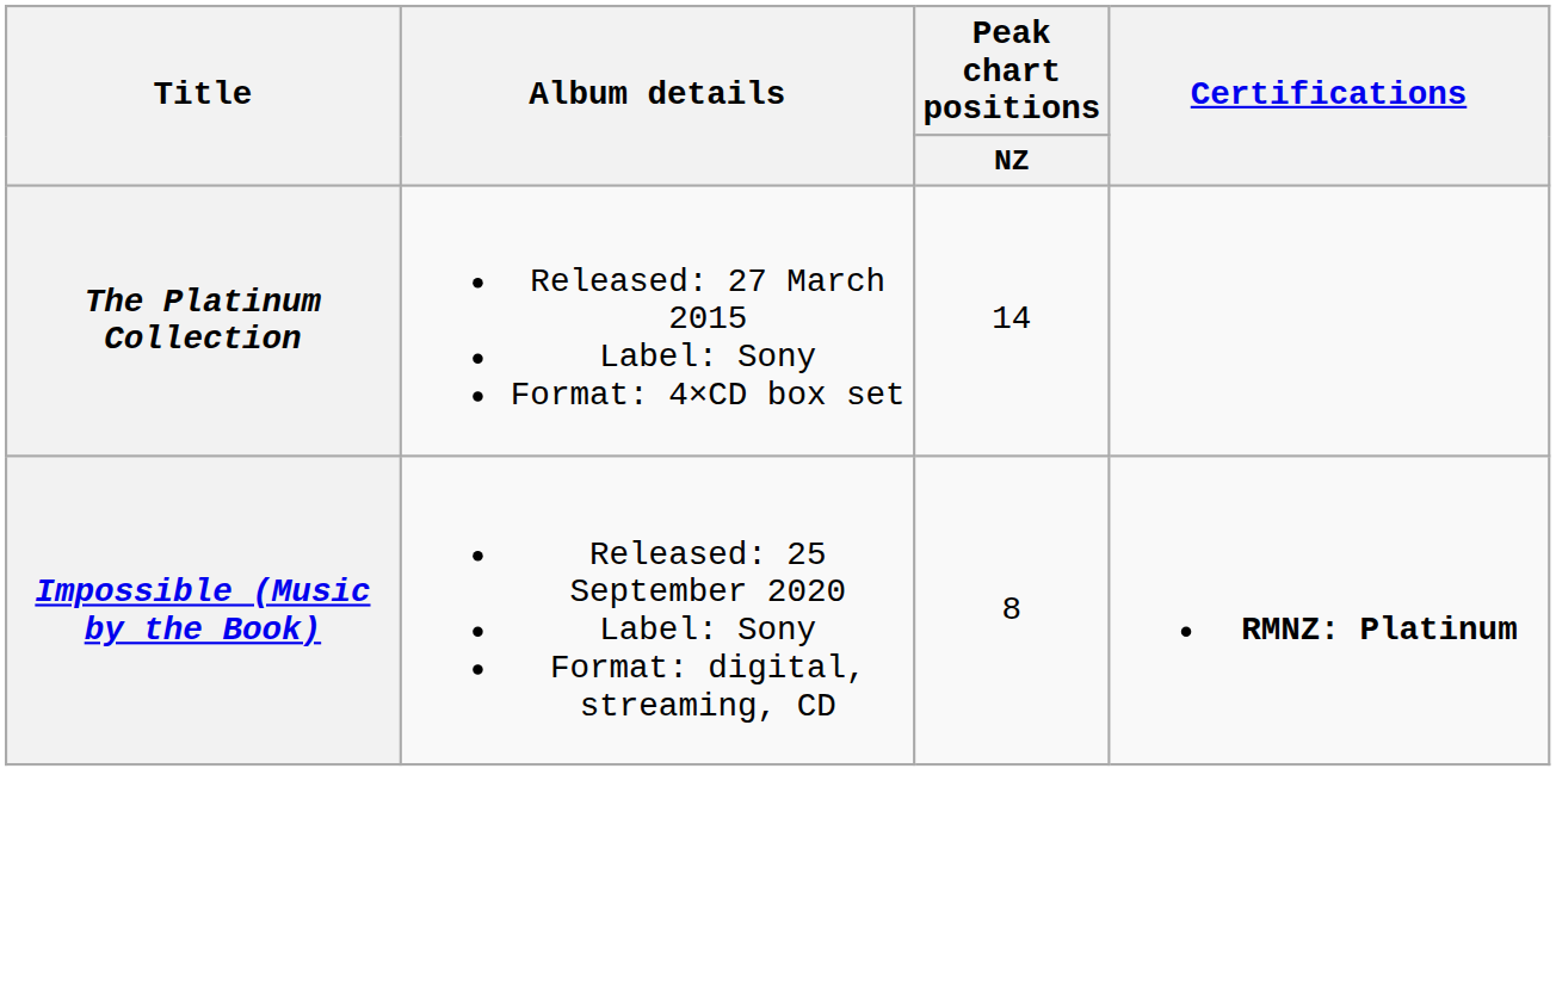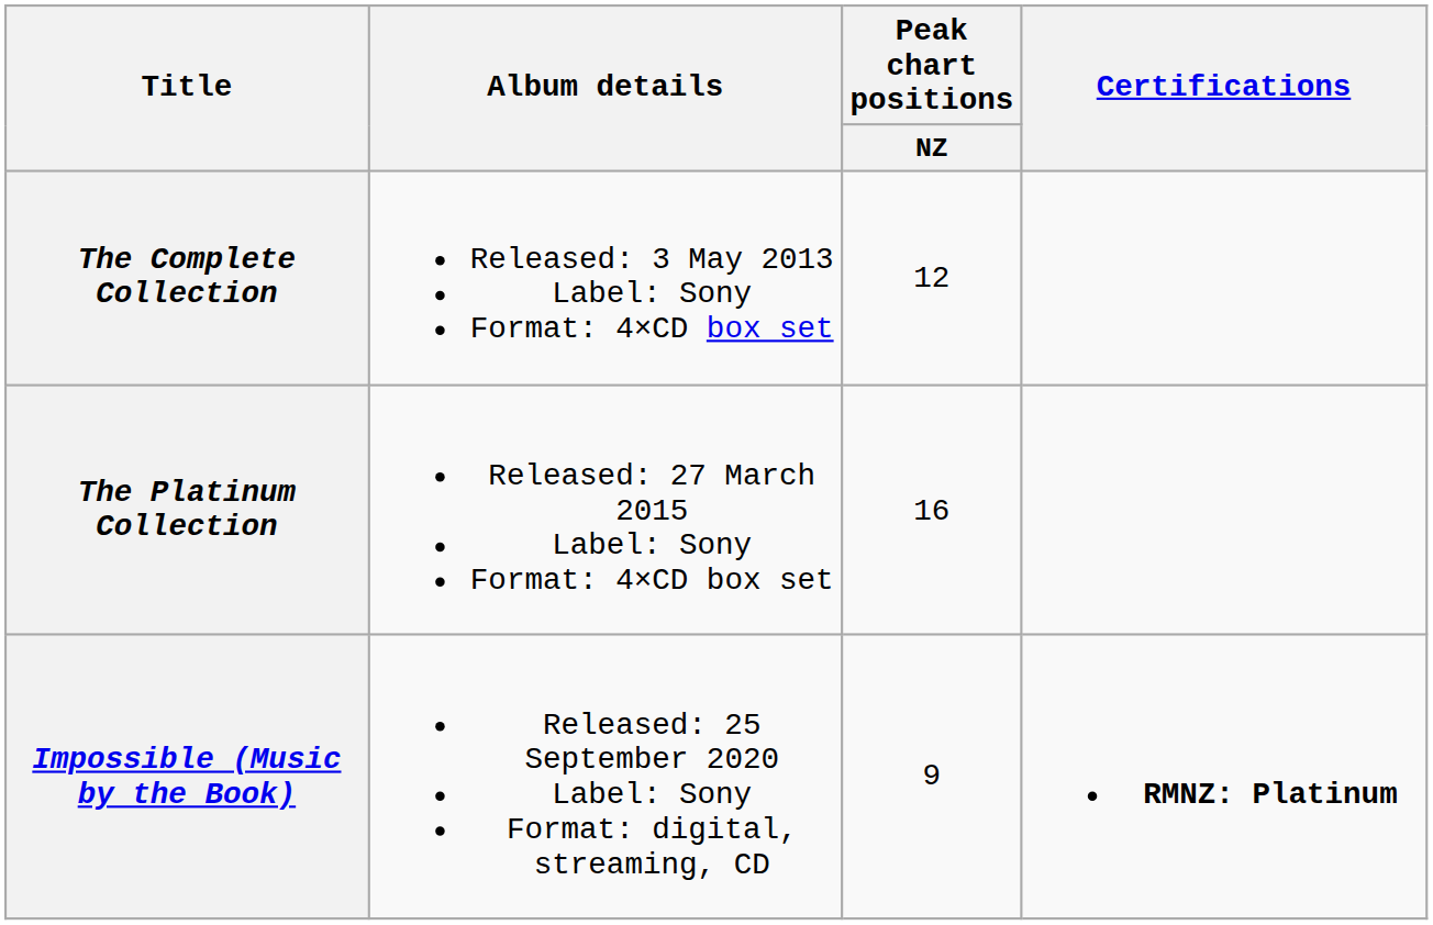 <table class="wikitable plainrowheaders" style="text-align:center;">
 <tr>
 <th scope="col" rowspan="2" style="width:14em;">Title</th>
 <th scope="col" rowspan="2" style="width:18em;">Album details</th>
 <th scope="col" colspan="1">Peak chart positions</th>
 <th scope="col" rowspan="2" style="width:15em;"><a href='#'>Certifications</a></th>
 </tr>
 <tr>
 <th scope="col" style="width:3em;font-size:90%;">NZ<br></th>
 </tr>
 <tr>
+<th scope="row"><em>The Complete Collection</em></th>
+<td><br><ul><li>Released: 3 May 2013</li><li>Label: Sony</li><li>Format: 4×CD <a href='#'>box set</a></li></ul></td>
+<td>12</td>
+<td></td>
+</tr>
+<tr>
 <th scope="row"><em>The Platinum Collection</em></th>
 <td><br><ul><li>Released: 27 March 2015</li><li>Label: Sony</li><li>Format: 4×CD box set</li></ul></td>
-<td>14</td>
+<td>16</td>
 <td></td>
 </tr>
 <tr>
 <th scope="row"><em><a href='#'>Impossible (Music by the Book)</a></em></th>
 <td><br><ul><li>Released: 25 September 2020</li><li>Label: Sony</li><li>Format: digital, streaming, CD</li></ul></td>
-<td>8</td>
+<td>9</td>
 <td><strong><br><ul><li>RMNZ: Platinum</li></ul></strong></td>
 </tr>
 </table>
